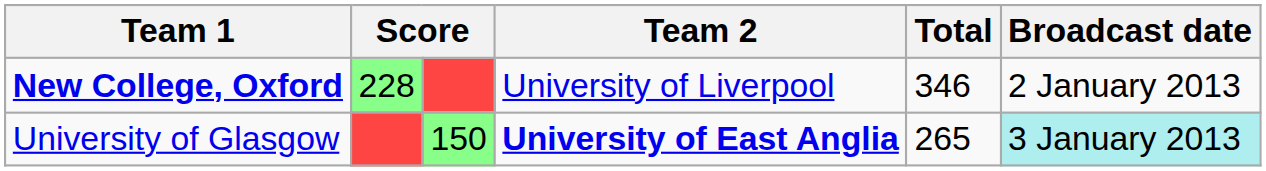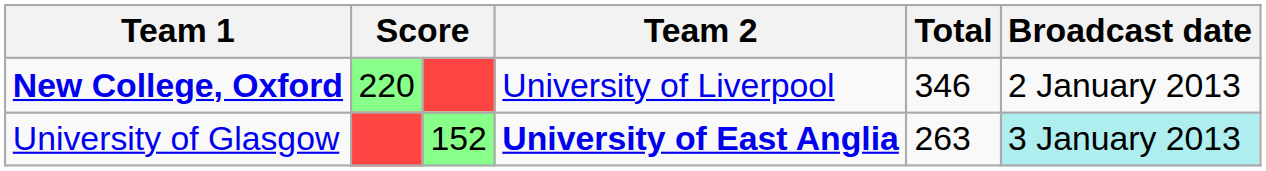 <table class="wikitable">
 <tr>
 <th>Team 1</th>
 <th colspan=2>Score</th>
 <th>Team 2</th>
 <th>Total</th>
 <th>Broadcast date</th>
 </tr>
 <tr>
 <td><strong><a href='#'>New College, Oxford</a></strong></td>
-<td style="background:#88ff88">228</td>
+<td style="background:#88ff88">220</td>
 <td style="background:#f44;"></td>
 <td><a href='#'>University of Liverpool</a></td>
 <td>346</td>
 <td>2 January 2013</td>
 </tr>
 <tr>
 <td><a href='#'>University of Glasgow</a></td>
 <td style="background:#f44;"></td>
-<td style="background:#88ff88">150</td>
+<td style="background:#88ff88">152</td>
 <td><strong><a href='#'>University of East Anglia</a></strong></td>
-<td>265</td>
+<td>263</td>
 <td style="background: paleturquoise;">3 January 2013</td>
 </tr>
 </table>
